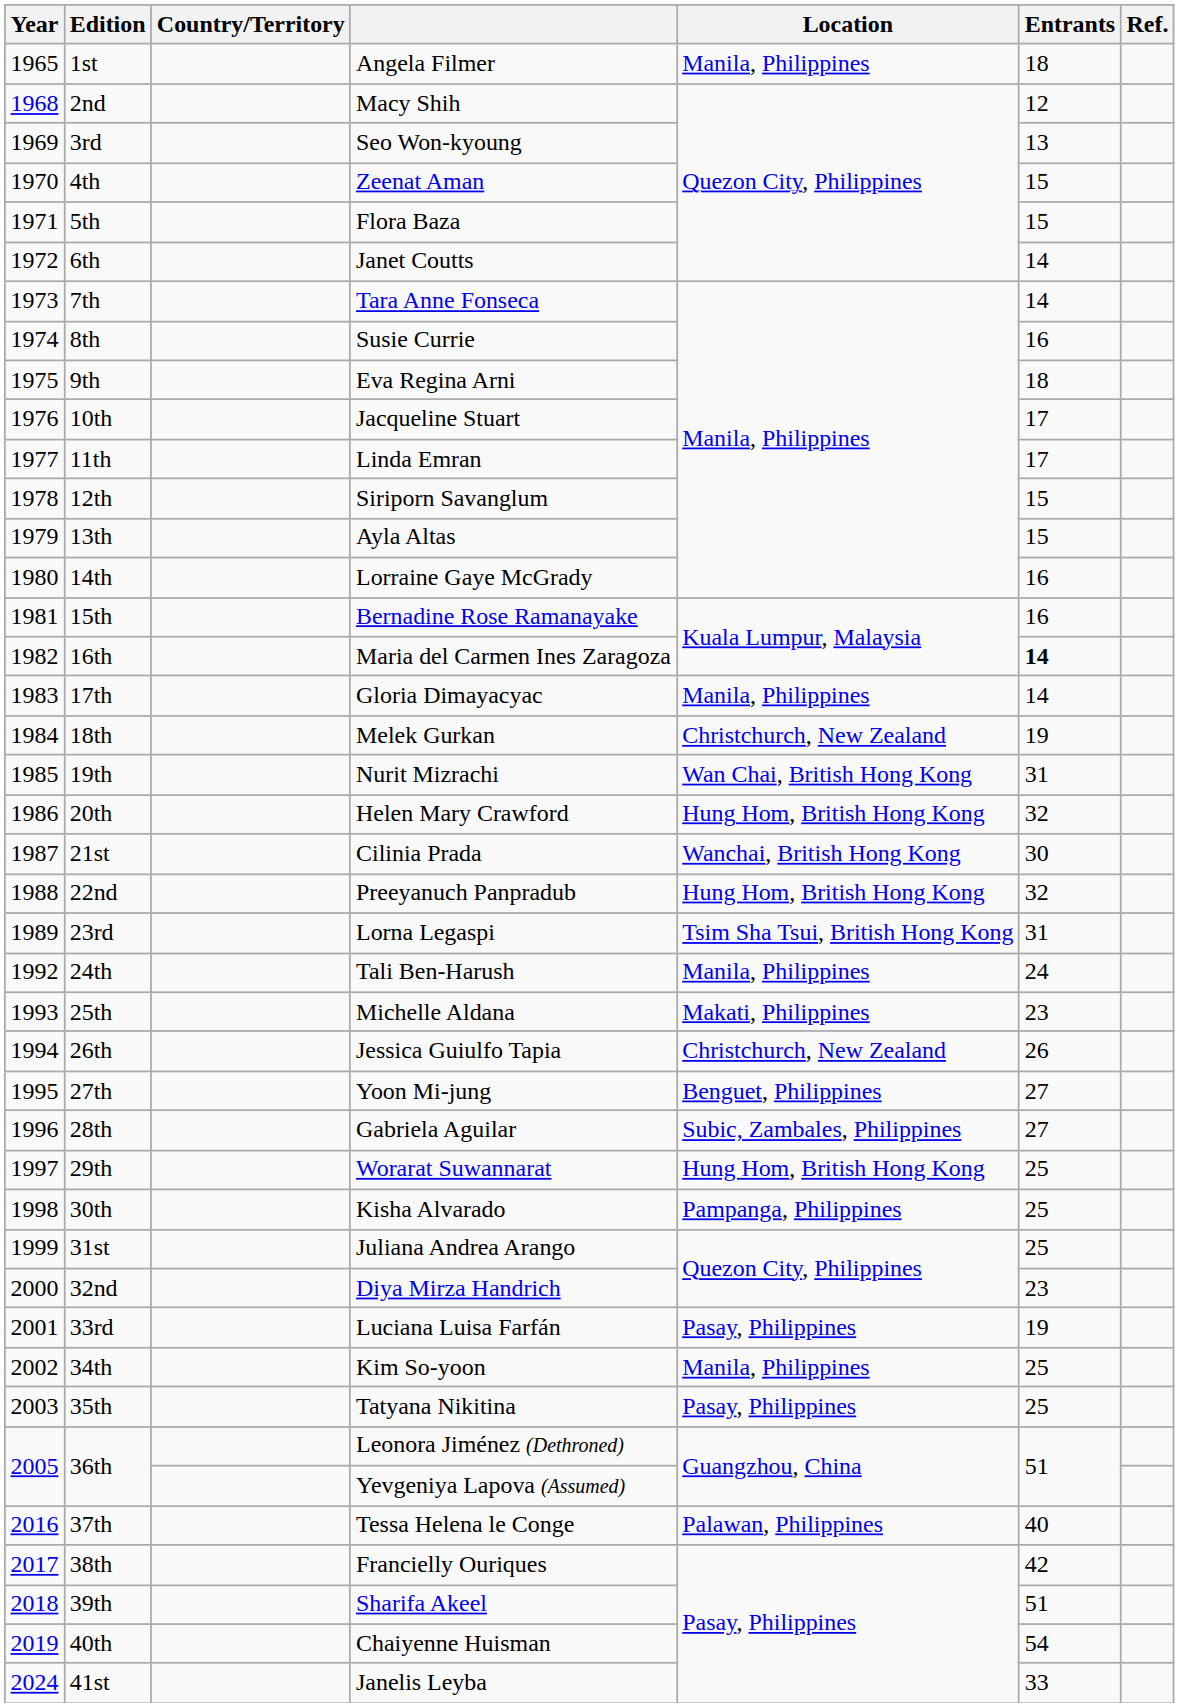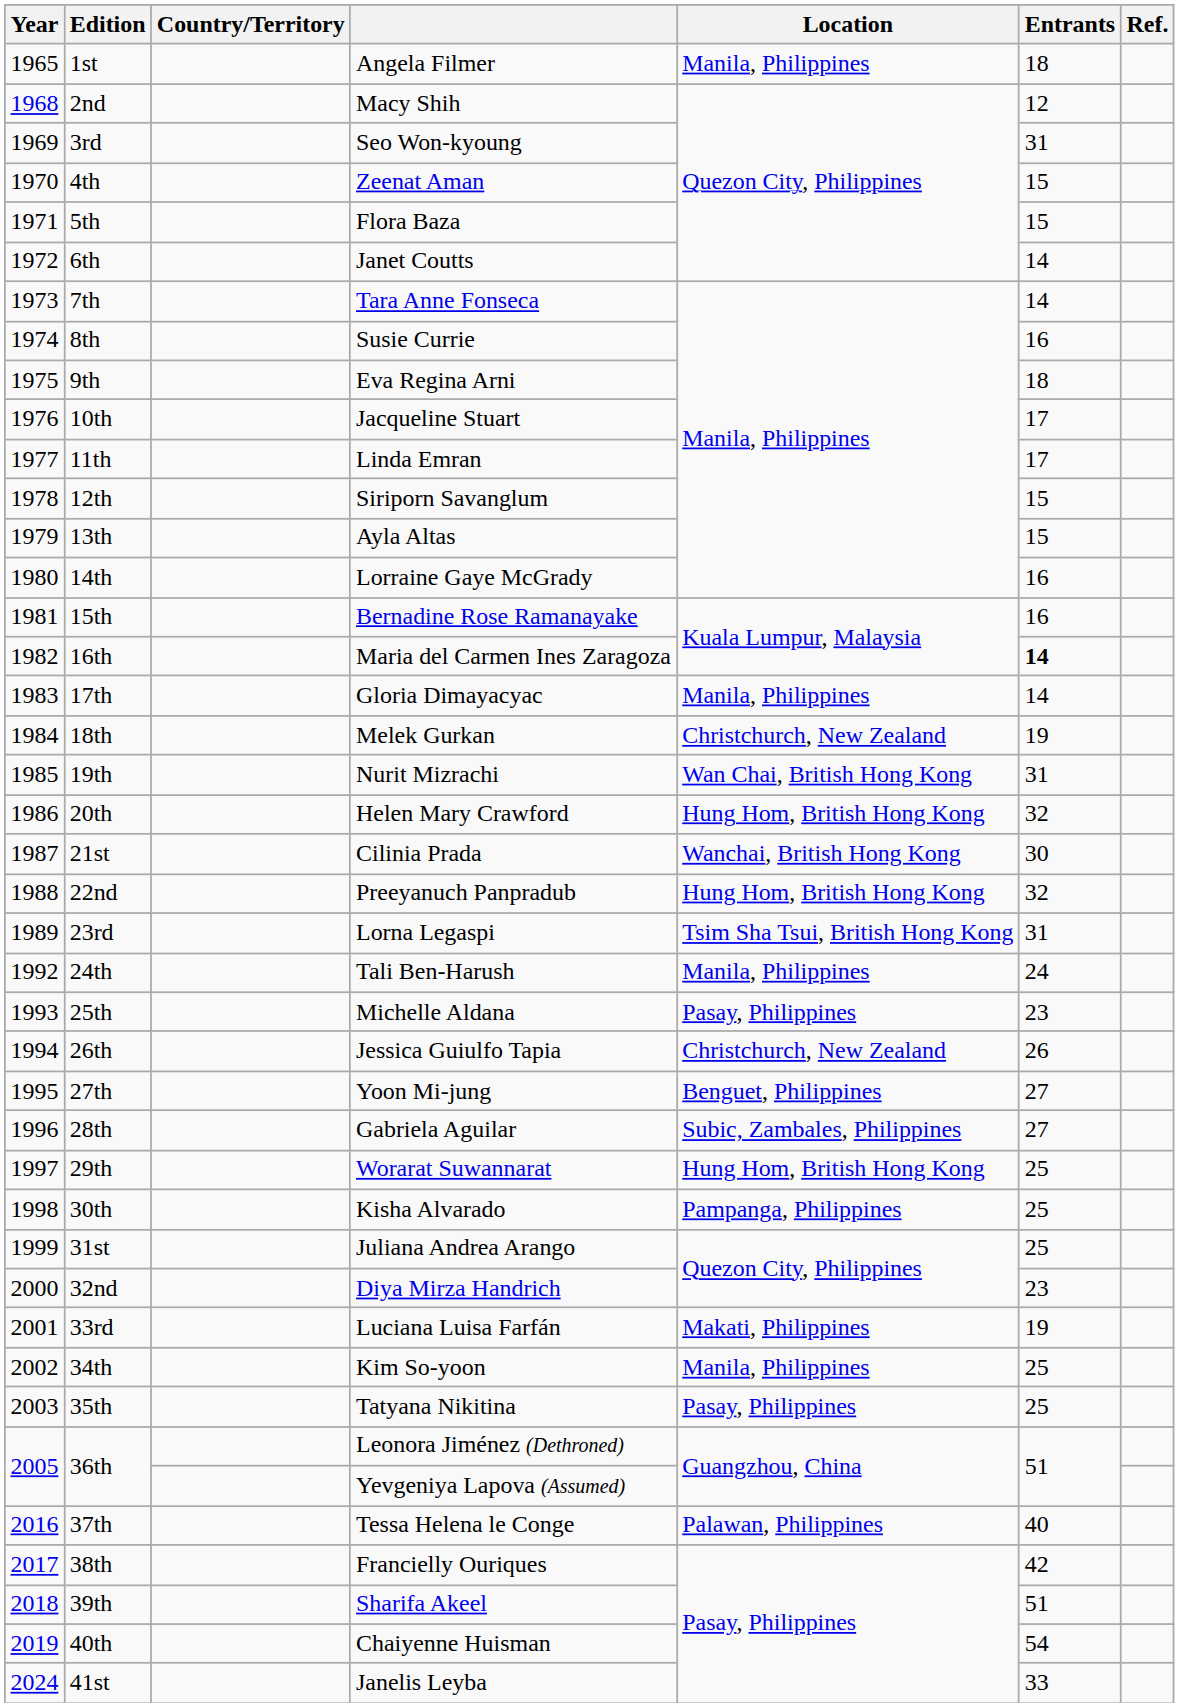 <table class="wikitable " style="font-size: 85%;">
 <tr>
 <th>Year</th>
 <th>Edition</th>
 <th>Country/Territory</th>
 <th></th>
 <th>Location</th>
 <th>Entrants</th>
 <th>Ref.</th>
 </tr>
 <tr>
 <td>1965</td>
 <td>1st</td>
 <td></td>
 <td>Angela Filmer</td>
 <td><a href='#'>Manila</a>, <a href='#'>Philippines</a></td>
 <td>18</td>
 <td></td>
 </tr>
 <tr>
 <td><a href='#'>1968</a></td>
 <td>2nd</td>
 <td></td>
 <td>Macy Shih</td>
 <td rowspan="5"><a href='#'>Quezon City</a>, <a href='#'>Philippines</a></td>
 <td>12</td>
 <td></td>
 </tr>
 <tr>
 <td>1969</td>
 <td>3rd</td>
 <td></td>
 <td>Seo Won-kyoung</td>
-<td>13</td>
+<td>31</td>
 <td></td>
 </tr>
 <tr>
 <td>1970</td>
 <td>4th</td>
 <td></td>
 <td><a href='#'>Zeenat Aman</a></td>
 <td>15</td>
 <td></td>
 </tr>
 <tr>
 <td>1971</td>
 <td>5th</td>
 <td></td>
 <td>Flora Baza</td>
 <td>15</td>
 <td></td>
 </tr>
 <tr>
 <td>1972</td>
 <td>6th</td>
 <td></td>
 <td>Janet Coutts</td>
 <td>14</td>
 <td></td>
 </tr>
 <tr>
 <td>1973</td>
 <td>7th</td>
 <td></td>
 <td><a href='#'>Tara Anne Fonseca</a></td>
 <td rowspan="8"><a href='#'>Manila</a>, <a href='#'>Philippines</a></td>
 <td>14</td>
 <td></td>
 </tr>
 <tr>
 <td>1974</td>
 <td>8th</td>
 <td></td>
 <td>Susie Currie</td>
 <td>16</td>
 <td></td>
 </tr>
 <tr>
 <td>1975</td>
 <td>9th</td>
 <td></td>
 <td>Eva Regina Arni</td>
 <td>18</td>
 <td></td>
 </tr>
 <tr>
 <td>1976</td>
 <td>10th</td>
 <td></td>
 <td>Jacqueline Stuart</td>
 <td>17</td>
 <td></td>
 </tr>
 <tr>
 <td>1977</td>
 <td>11th</td>
 <td></td>
 <td>Linda Emran</td>
 <td>17</td>
 <td></td>
 </tr>
 <tr>
 <td>1978</td>
 <td>12th</td>
 <td></td>
 <td>Siriporn Savanglum</td>
 <td>15</td>
 <td></td>
 </tr>
 <tr>
 <td>1979</td>
 <td>13th</td>
 <td></td>
 <td>Ayla Altas</td>
 <td>15</td>
 <td></td>
 </tr>
 <tr>
 <td>1980</td>
 <td>14th</td>
 <td></td>
 <td>Lorraine Gaye McGrady</td>
 <td>16</td>
 <td></td>
 </tr>
 <tr>
 <td>1981</td>
 <td>15th</td>
 <td></td>
 <td><a href='#'>Bernadine Rose Ramanayake</a></td>
 <td rowspan="2"><a href='#'>Kuala Lumpur</a>, <a href='#'>Malaysia</a></td>
 <td>16</td>
 <td></td>
 </tr>
 <tr>
 <td>1982</td>
 <td>16th</td>
 <td></td>
 <td>Maria del Carmen Ines Zaragoza</td>
 <td><strong>14</strong></td>
 <td></td>
 </tr>
 <tr>
 <td>1983</td>
 <td>17th</td>
 <td></td>
 <td>Gloria Dimayacyac</td>
 <td><a href='#'>Manila</a>, <a href='#'>Philippines</a></td>
 <td>14</td>
 <td></td>
 </tr>
 <tr>
 <td>1984</td>
 <td>18th</td>
 <td></td>
 <td>Melek Gurkan</td>
 <td><a href='#'>Christchurch</a>, <a href='#'>New Zealand</a></td>
 <td>19</td>
 <td></td>
 </tr>
 <tr>
 <td>1985</td>
 <td>19th</td>
 <td></td>
 <td>Nurit Mizrachi</td>
 <td><a href='#'>Wan Chai</a>, <a href='#'>British Hong Kong</a></td>
 <td>31</td>
 <td></td>
 </tr>
 <tr>
 <td>1986</td>
 <td>20th</td>
 <td></td>
 <td>Helen Mary Crawford</td>
 <td><a href='#'>Hung Hom</a>, <a href='#'>British Hong Kong</a></td>
 <td>32</td>
 <td></td>
 </tr>
 <tr>
 <td>1987</td>
 <td>21st</td>
 <td></td>
 <td>Cilinia Prada</td>
 <td><a href='#'>Wanchai</a>, <a href='#'>British Hong Kong</a></td>
 <td>30</td>
 <td></td>
 </tr>
 <tr>
 <td>1988</td>
 <td>22nd</td>
 <td></td>
 <td>Preeyanuch Panpradub</td>
 <td><a href='#'>Hung Hom</a>, <a href='#'>British Hong Kong</a></td>
 <td>32</td>
 <td></td>
 </tr>
 <tr>
 <td>1989</td>
 <td>23rd</td>
 <td></td>
 <td>Lorna Legaspi</td>
 <td><a href='#'>Tsim Sha Tsui</a>, <a href='#'>British Hong Kong</a></td>
 <td>31</td>
 <td></td>
 </tr>
 <tr>
 <td>1992</td>
 <td>24th</td>
 <td></td>
 <td>Tali Ben-Harush</td>
 <td><a href='#'>Manila</a>, <a href='#'>Philippines</a></td>
 <td>24</td>
 <td></td>
 </tr>
 <tr>
 <td>1993</td>
 <td>25th</td>
 <td></td>
 <td>Michelle Aldana</td>
-<td><a href='#'>Makati</a>, <a href='#'>Philippines</a></td>
+<td><a href='#'>Pasay</a>, <a href='#'>Philippines</a></td>
 <td>23</td>
 <td></td>
 </tr>
 <tr>
 <td>1994</td>
 <td>26th</td>
 <td></td>
 <td>Jessica Guiulfo Tapia</td>
 <td><a href='#'>Christchurch</a>, <a href='#'>New Zealand</a></td>
 <td>26</td>
 <td></td>
 </tr>
 <tr>
 <td>1995</td>
 <td>27th</td>
 <td></td>
 <td>Yoon Mi-jung</td>
 <td><a href='#'>Benguet</a>, <a href='#'>Philippines</a></td>
 <td>27</td>
 <td></td>
 </tr>
 <tr>
 <td>1996</td>
 <td>28th</td>
 <td></td>
 <td>Gabriela Aguilar</td>
 <td><a href='#'>Subic, Zambales</a>, <a href='#'>Philippines</a></td>
 <td>27</td>
 <td></td>
 </tr>
 <tr>
 <td>1997</td>
 <td>29th</td>
 <td></td>
 <td><a href='#'>Worarat Suwannarat</a></td>
 <td><a href='#'>Hung Hom</a>, <a href='#'>British Hong Kong</a></td>
 <td>25</td>
 <td></td>
 </tr>
 <tr>
 <td>1998</td>
 <td>30th</td>
 <td></td>
 <td>Kisha Alvarado</td>
 <td><a href='#'>Pampanga</a>, <a href='#'>Philippines</a></td>
 <td>25</td>
 <td></td>
 </tr>
 <tr>
 <td>1999</td>
 <td>31st</td>
 <td></td>
 <td>Juliana Andrea Arango</td>
 <td rowspan=2><a href='#'>Quezon City</a>, <a href='#'>Philippines</a></td>
 <td>25</td>
 <td></td>
 </tr>
 <tr>
 <td>2000</td>
 <td>32nd</td>
 <td></td>
 <td><a href='#'>Diya Mirza Handrich</a></td>
 <td>23</td>
 <td></td>
 </tr>
 <tr>
 <td>2001</td>
 <td>33rd</td>
 <td></td>
 <td>Luciana Luisa Farfán</td>
-<td><a href='#'>Pasay</a>, <a href='#'>Philippines</a></td>
+<td><a href='#'>Makati</a>, <a href='#'>Philippines</a></td>
 <td>19</td>
 <td></td>
 </tr>
 <tr>
 <td>2002</td>
 <td>34th</td>
 <td></td>
 <td>Kim So-yoon</td>
 <td><a href='#'>Manila</a>, <a href='#'>Philippines</a></td>
 <td>25</td>
 <td></td>
 </tr>
 <tr>
 <td>2003</td>
 <td>35th</td>
 <td></td>
 <td>Tatyana Nikitina</td>
 <td><a href='#'>Pasay</a>, <a href='#'>Philippines</a></td>
 <td>25</td>
 <td></td>
 </tr>
 <tr>
 <td rowspan="2"><a href='#'>2005</a></td>
 <td rowspan="2">36th</td>
 <td></td>
 <td>Leonora Jiménez <em><small>(Dethroned)</small></em></td>
 <td rowspan="2"><a href='#'>Guangzhou</a>, <a href='#'>China</a></td>
 <td rowspan="2">51</td>
 <td></td>
 </tr>
 <tr>
 <td></td>
 <td>Yevgeniya Lapova <em><small>(Assumed)</small></em></td>
 <td></td>
 </tr>
 <tr>
 <td><a href='#'>2016</a></td>
 <td>37th</td>
 <td></td>
 <td>Tessa Helena le Conge</td>
 <td><a href='#'>Palawan</a>, <a href='#'>Philippines</a></td>
 <td>40</td>
 <td></td>
 </tr>
 <tr>
 <td><a href='#'>2017</a></td>
 <td>38th</td>
 <td></td>
 <td>Francielly Ouriques</td>
 <td rowspan="4"><a href='#'>Pasay</a>, <a href='#'>Philippines</a></td>
 <td>42</td>
 <td></td>
 </tr>
 <tr>
 <td><a href='#'>2018</a></td>
 <td>39th</td>
 <td></td>
 <td><a href='#'>Sharifa Akeel</a></td>
 <td>51</td>
 <td></td>
 </tr>
 <tr>
 <td><a href='#'>2019</a></td>
 <td>40th</td>
 <td></td>
 <td>Chaiyenne Huisman</td>
 <td>54</td>
 <td></td>
 </tr>
 <tr>
 <td><a href='#'>2024</a></td>
 <td>41st</td>
 <td></td>
 <td>Janelis Leyba</td>
 <td>33</td>
 <td></td>
 </tr>
 </table>
